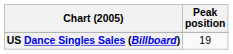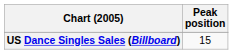 <table class="wikitable plainrowheaders sortable" style="text-align:center">
 <tr>
 <th scope="col">Chart (2005)</th>
 <th scope="col">Peak<br>position</th>
 </tr>
 <tr>
 </tr>
 <tr>
 </tr>
 <tr>
 </tr>
 <tr>
 </tr>
 <tr>
 <th scope="row">US <a href='#'>Dance Singles Sales</a> (<em><a href='#'>Billboard</a></em>)</th>
-<td>19</td>
+<td>15</td>
 </tr>
 </table>
